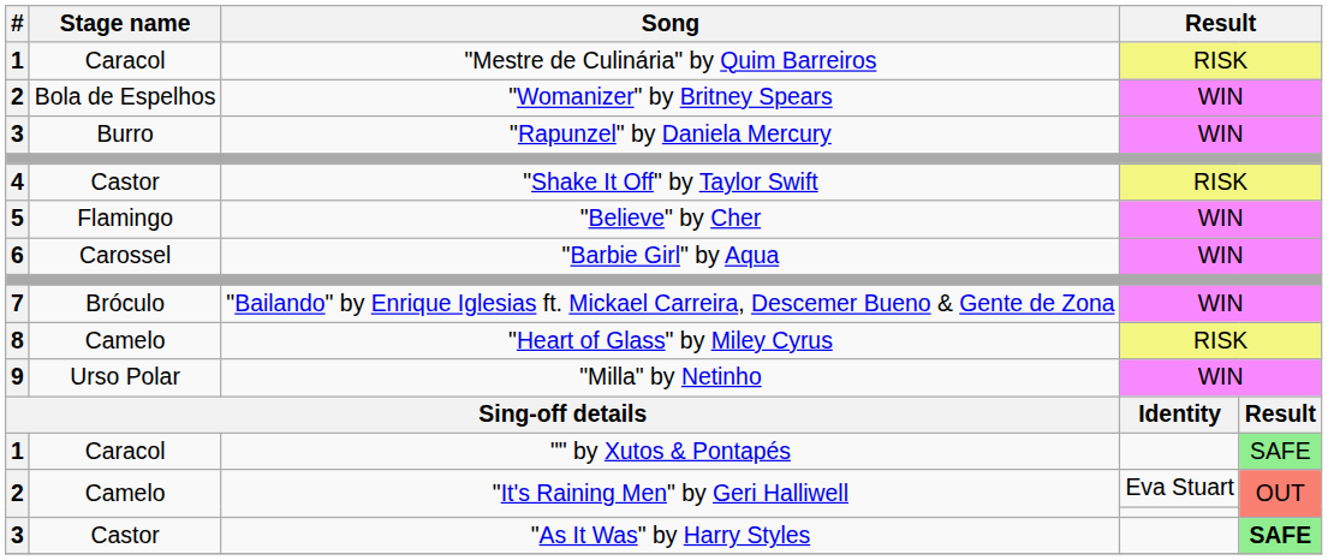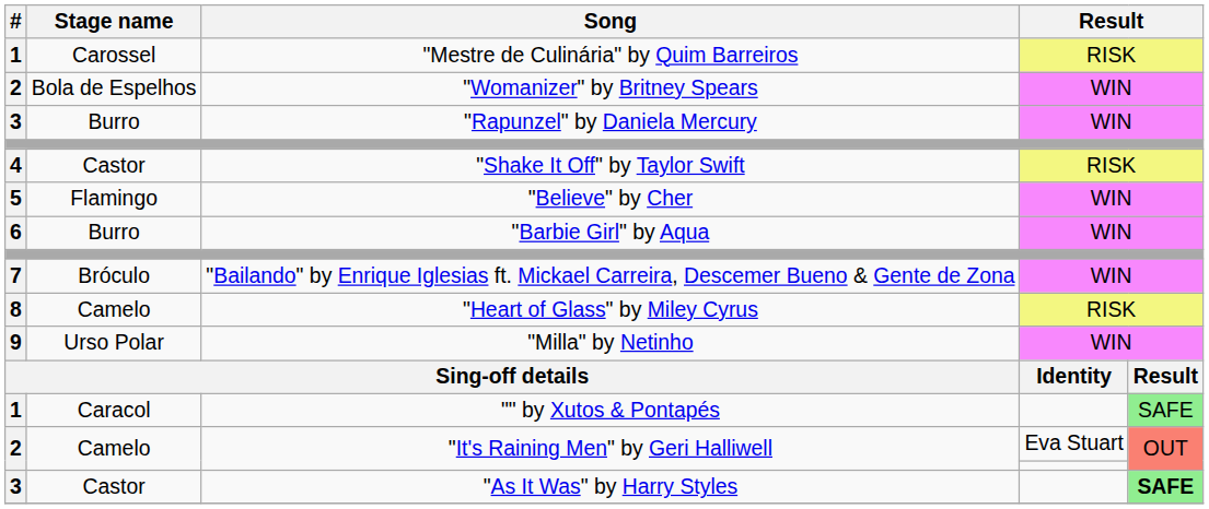 <table class="wikitable plainrowheaders" style="text-align: center;">
 <tr>
 <th>#</th>
 <th>Stage name</th>
 <th>Song</th>
 <th colspan=2>Result</th>
 </tr>
 <tr>
 <th>1</th>
-<td>Caracol</td>
+<td>Carossel</td>
 <td>"Mestre de Culinária" by <a href='#'>Quim Barreiros</a></td>
 <td colspan=2 bgcolor="#F3F781">RISK</td>
 </tr>
 <tr>
 <th>2</th>
 <td>Bola de Espelhos</td>
 <td>"<a href='#'>Womanizer</a>" by <a href='#'>Britney Spears</a></td>
 <td colspan=2 bgcolor="F888FD">WIN</td>
 </tr>
 <tr>
 <th>3</th>
 <td>Burro</td>
 <td>"<a href='#'>Rapunzel</a>" by <a href='#'>Daniela Mercury</a></td>
 <td colspan=2 bgcolor="F888FD">WIN</td>
 </tr>
 <tr>
 <td colspan="5" style="background:darkgray"></td>
 </tr>
 <tr>
 <th>4</th>
 <td>Castor</td>
 <td>"<a href='#'>Shake It Off</a>" by <a href='#'>Taylor Swift</a></td>
 <td colspan=2 bgcolor="#F3F781">RISK</td>
 </tr>
 <tr>
 <th>5</th>
 <td>Flamingo</td>
 <td>"<a href='#'>Believe</a>" by <a href='#'>Cher</a></td>
 <td colspan=2 bgcolor="F888FD">WIN</td>
 </tr>
 <tr>
 <th>6</th>
-<td>Carossel</td>
+<td>Burro</td>
 <td>"<a href='#'>Barbie Girl</a>" by <a href='#'>Aqua</a></td>
 <td colspan=2 bgcolor="F888FD">WIN</td>
 </tr>
 <tr>
 <td colspan="5" style="background:darkgray"></td>
 </tr>
 <tr>
 <th>7</th>
 <td>Bróculo</td>
 <td>"<a href='#'>Bailando</a>" by <a href='#'>Enrique Iglesias</a> ft. <a href='#'>Mickael Carreira</a>, <a href='#'>Descemer Bueno</a> & <a href='#'>Gente de Zona</a></td>
 <td colspan=2 bgcolor="F888FD">WIN</td>
 </tr>
 <tr>
 <th>8</th>
 <td>Camelo</td>
 <td>"<a href='#'>Heart of Glass</a>" by <a href='#'>Miley Cyrus</a></td>
 <td colspan=2 bgcolor="#F3F781">RISK</td>
 </tr>
 <tr>
 <th>9</th>
 <td>Urso Polar</td>
 <td>"Milla" by <a href='#'>Netinho</a></td>
 <td colspan=2 bgcolor="F888FD">WIN</td>
 </tr>
 <tr>
 <th colspan="3">Sing-off details</th>
 <th>Identity</th>
 <th>Result</th>
 </tr>
 <tr>
 <th>1</th>
 <td>Caracol</td>
 <td>"" by <a href='#'>Xutos & Pontapés</a></td>
 <td></td>
 <td bgcolor=lightgreen>SAFE</td>
 </tr>
 <tr>
 <th rowspan="2">2</th>
 <td rowspan="2">Camelo</td>
 <td rowspan="2">"<a href='#'>It's Raining Men</a>" by <a href='#'>Geri Halliwell</a></td>
 <td>Eva Stuart</td>
 <td rowspan="2" bgcolor="salmon">OUT</td>
 </tr>
 <tr>
 <td></td>
 </tr>
 <tr>
 <th>3</th>
 <td>Castor</td>
 <td>"<a href='#'>As It Was</a>" by <a href='#'>Harry Styles</a></td>
 <td></td>
 <td bgcolor=lightgreen><strong>SAFE</strong></td>
 </tr>
 <tr>
 </tr>
 </table>
